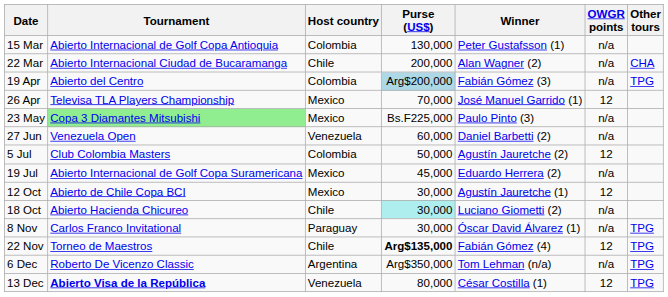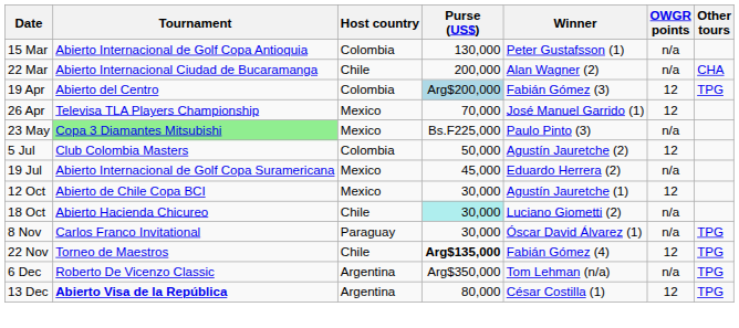 <table class="wikitable" style="font-size:95%">
 <tr>
 <th>Date</th>
 <th>Tournament</th>
 <th>Host country</th>
 <th>Purse<br>(<a href='#'>US$</a>)</th>
 <th>Winner</th>
 <th><a href='#'>OWGR</a><br>points</th>
 <th>Other<br>tours</th>
 </tr>
 <tr>
 <td>15 Mar</td>
 <td><a href='#'>Abierto Internacional de Golf Copa Antioquia</a></td>
 <td>Colombia</td>
 <td align=right>130,000</td>
 <td> <a href='#'>Peter Gustafsson</a> (1)</td>
 <td align=center>n/a</td>
 <td></td>
 </tr>
 <tr>
 <td>22 Mar</td>
 <td><a href='#'>Abierto Internacional Ciudad de Bucaramanga</a></td>
 <td>Chile</td>
 <td align=right>200,000</td>
 <td> <a href='#'>Alan Wagner</a> (2)</td>
 <td align=center>n/a</td>
 <td><a href='#'>CHA</a></td>
 </tr>
 <tr>
 <td>19 Apr</td>
 <td><a href='#'>Abierto del Centro</a></td>
 <td>Colombia</td>
 <td align=right style="background: lightblue;">Arg$200,000</td>
 <td> <a href='#'>Fabián Gómez</a> (3)</td>
-<td align=center>n/a</td>
+<td align=center>12</td>
 <td><a href='#'>TPG</a></td>
 </tr>
 <tr>
 <td>26 Apr</td>
 <td><a href='#'>Televisa TLA Players Championship</a></td>
 <td>Mexico</td>
 <td align=right>70,000</td>
 <td> <a href='#'>José Manuel Garrido</a> (1)</td>
 <td align=center>12</td>
 <td></td>
 </tr>
 <tr>
 <td>23 May</td>
 <td style="background: lightgreen;"><a href='#'>Copa 3 Diamantes Mitsubishi</a></td>
 <td>Mexico</td>
 <td align=right>Bs.F225,000</td>
 <td> <a href='#'>Paulo Pinto</a> (3)</td>
-<td align=center>n/a</td>
-<td></td>
-</tr>
-<tr>
-<td>27 Jun</td>
-<td><a href='#'>Venezuela Open</a></td>
-<td>Venezuela</td>
-<td align=right>60,000</td>
-<td> <a href='#'>Daniel Barbetti</a> (2)</td>
 <td align=center>n/a</td>
 <td></td>
 </tr>
 <tr>
 <td>5 Jul</td>
 <td><a href='#'>Club Colombia Masters</a></td>
 <td>Colombia</td>
 <td align=right>50,000</td>
 <td> <a href='#'>Agustín Jauretche</a> (2)</td>
 <td align=center>12</td>
 <td></td>
 </tr>
 <tr>
 <td>19 Jul</td>
 <td><a href='#'>Abierto Internacional de Golf Copa Suramericana</a></td>
 <td>Mexico</td>
 <td align=right>45,000</td>
 <td> <a href='#'>Eduardo Herrera</a> (2)</td>
 <td align=center>n/a</td>
 <td></td>
 </tr>
 <tr>
 <td>12 Oct</td>
 <td><a href='#'>Abierto de Chile Copa BCI</a></td>
 <td>Mexico</td>
 <td align=right>30,000</td>
 <td> <a href='#'>Agustín Jauretche</a> (1)</td>
 <td align=center>12</td>
 <td></td>
 </tr>
 <tr>
 <td>18 Oct</td>
 <td><a href='#'>Abierto Hacienda Chicureo</a></td>
 <td>Chile</td>
 <td align=right style="background: paleturquoise;">30,000</td>
 <td> <a href='#'>Luciano Giometti</a> (2)</td>
 <td align=center>n/a</td>
 <td></td>
 </tr>
 <tr>
 <td>8 Nov</td>
 <td><a href='#'>Carlos Franco Invitational</a></td>
 <td>Paraguay</td>
 <td align=right>30,000</td>
 <td> <a href='#'>Óscar David Álvarez</a> (1)</td>
 <td align=center>n/a</td>
 <td><a href='#'>TPG</a></td>
 </tr>
 <tr>
 <td>22 Nov</td>
 <td><a href='#'>Torneo de Maestros</a></td>
 <td>Chile</td>
 <td align=right><strong>Arg$135,000</strong></td>
 <td> <a href='#'>Fabián Gómez</a> (4)</td>
 <td align=center>12</td>
 <td><a href='#'>TPG</a></td>
 </tr>
 <tr>
 <td>6 Dec</td>
 <td><a href='#'>Roberto De Vicenzo Classic</a></td>
 <td>Argentina</td>
 <td align=right>Arg$350,000</td>
 <td> <a href='#'>Tom Lehman</a> (n/a)</td>
 <td align=center>n/a</td>
 <td><a href='#'>TPG</a></td>
 </tr>
 <tr>
 <td>13 Dec</td>
 <td><strong><a href='#'>Abierto Visa de la República</a></strong></td>
-<td>Venezuela</td>
+<td>Argentina</td>
 <td align=right>80,000</td>
 <td> <a href='#'>César Costilla</a> (1)</td>
 <td align=center>12</td>
 <td><a href='#'>TPG</a></td>
 </tr>
 </table>
